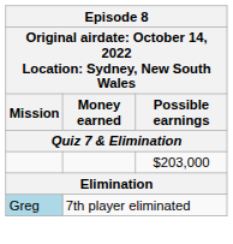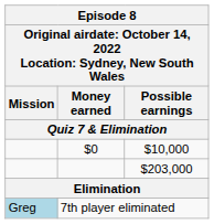 <table class="wikitable" style="font-size: 95%; margin: 10px" align="right" width="40%">
 <tr>
 <th colspan=3>Episode 8</th>
 </tr>
 <tr>
 <th colspan=3>Original airdate: October 14, 2022<br>Location: Sydney, New South Wales</th>
 </tr>
 <tr>
 <th>Mission</th>
 <th>Money earned</th>
 <th>Possible earnings</th>
 </tr>
 <tr>
 <th colspan=3><em>Quiz 7 & Elimination</em></th>
 </tr>
 <tr>
+<td></td>
+<td align="center">$0</td>
+<td align="center">$10,000</td>
+</tr>
+<tr>
 <td><strong></strong></td>
 <td align="center"><strong></strong></td>
 <td align="center">$203,000</td>
 </tr>
 <tr>
 <th colspan=3>Elimination</th>
 </tr>
 <tr>
 <td style="background: lightblue;">Greg</td>
 <td colspan=2>7th player eliminated</td>
 </tr>
 </table>
